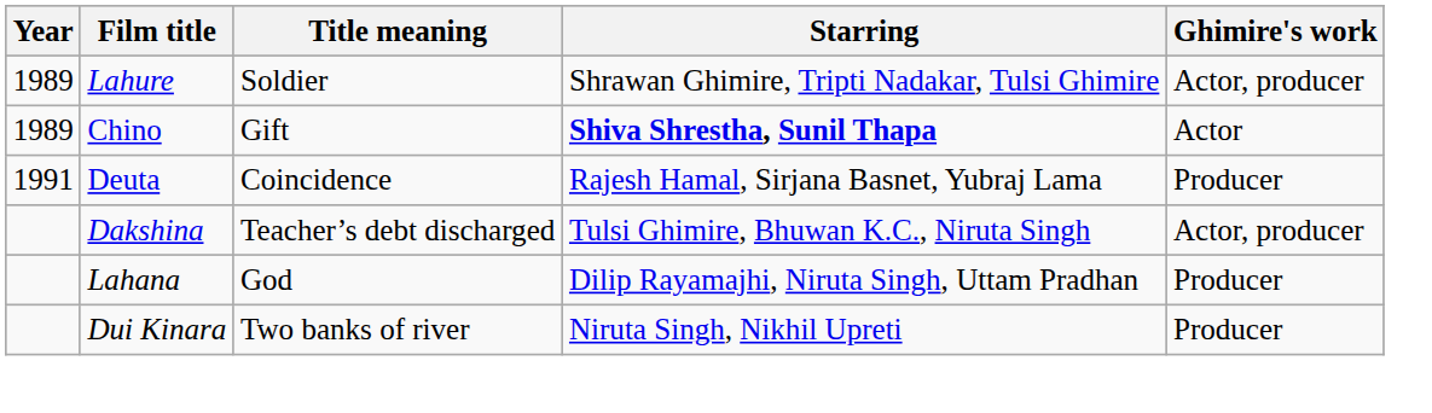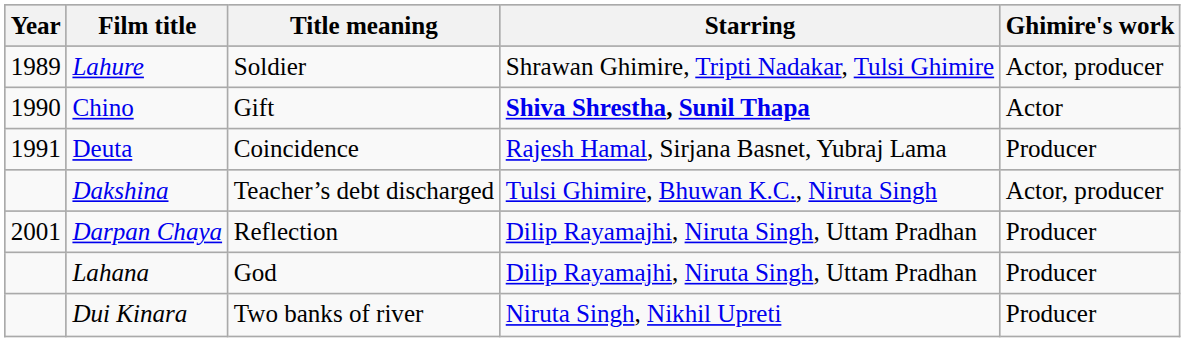 <table class="wikitable" style="font-size: 95%;">
 <tr>
 <th>Year</th>
 <th>Film title</th>
 <th>Title meaning</th>
 <th>Starring</th>
 <th>Ghimire's work</th>
 </tr>
 <tr>
 <td>1989</td>
 <td><em><a href='#'>Lahure</a></em></td>
 <td>Soldier</td>
 <td>Shrawan Ghimire, <a href='#'>Tripti Nadakar</a>, <a href='#'>Tulsi Ghimire</a></td>
 <td>Actor, producer</td>
 </tr>
 <tr>
-<td>1989</td>
+<td>1990</td>
 <td><a href='#'>Chino</a></td>
 <td>Gift</td>
 <td><strong><a href='#'>Shiva Shrestha</a>, <a href='#'>Sunil Thapa</a></strong></td>
 <td>Actor</td>
 </tr>
 <tr>
 <td>1991</td>
 <td><a href='#'>Deuta</a></td>
 <td>Coincidence</td>
 <td><a href='#'>Rajesh Hamal</a>, Sirjana Basnet, Yubraj Lama</td>
 <td>Producer</td>
 </tr>
 <tr>
 <td></td>
 <td><em><a href='#'>Dakshina</a></em></td>
 <td>Teacher’s debt discharged</td>
 <td><a href='#'>Tulsi Ghimire</a>, <a href='#'>Bhuwan K.C.</a>, <a href='#'>Niruta Singh</a></td>
 <td>Actor, producer</td>
 </tr>
 <tr>
+<td>2001</td>
+<td><em><a href='#'>Darpan Chaya</a></em></td>
+<td>Reflection</td>
+<td><a href='#'>Dilip Rayamajhi</a>, <a href='#'>Niruta Singh</a>, Uttam Pradhan</td>
+<td>Producer</td>
+</tr>
+<tr>
 <td></td>
 <td><em>Lahana</em></td>
 <td>God</td>
 <td><a href='#'>Dilip Rayamajhi</a>, <a href='#'>Niruta Singh</a>, Uttam Pradhan</td>
 <td>Producer</td>
 </tr>
 <tr>
 <td></td>
 <td><em>Dui Kinara</em></td>
 <td>Two banks of river</td>
 <td><a href='#'>Niruta Singh</a>, <a href='#'>Nikhil Upreti</a></td>
 <td>Producer</td>
 </tr>
 </table>
